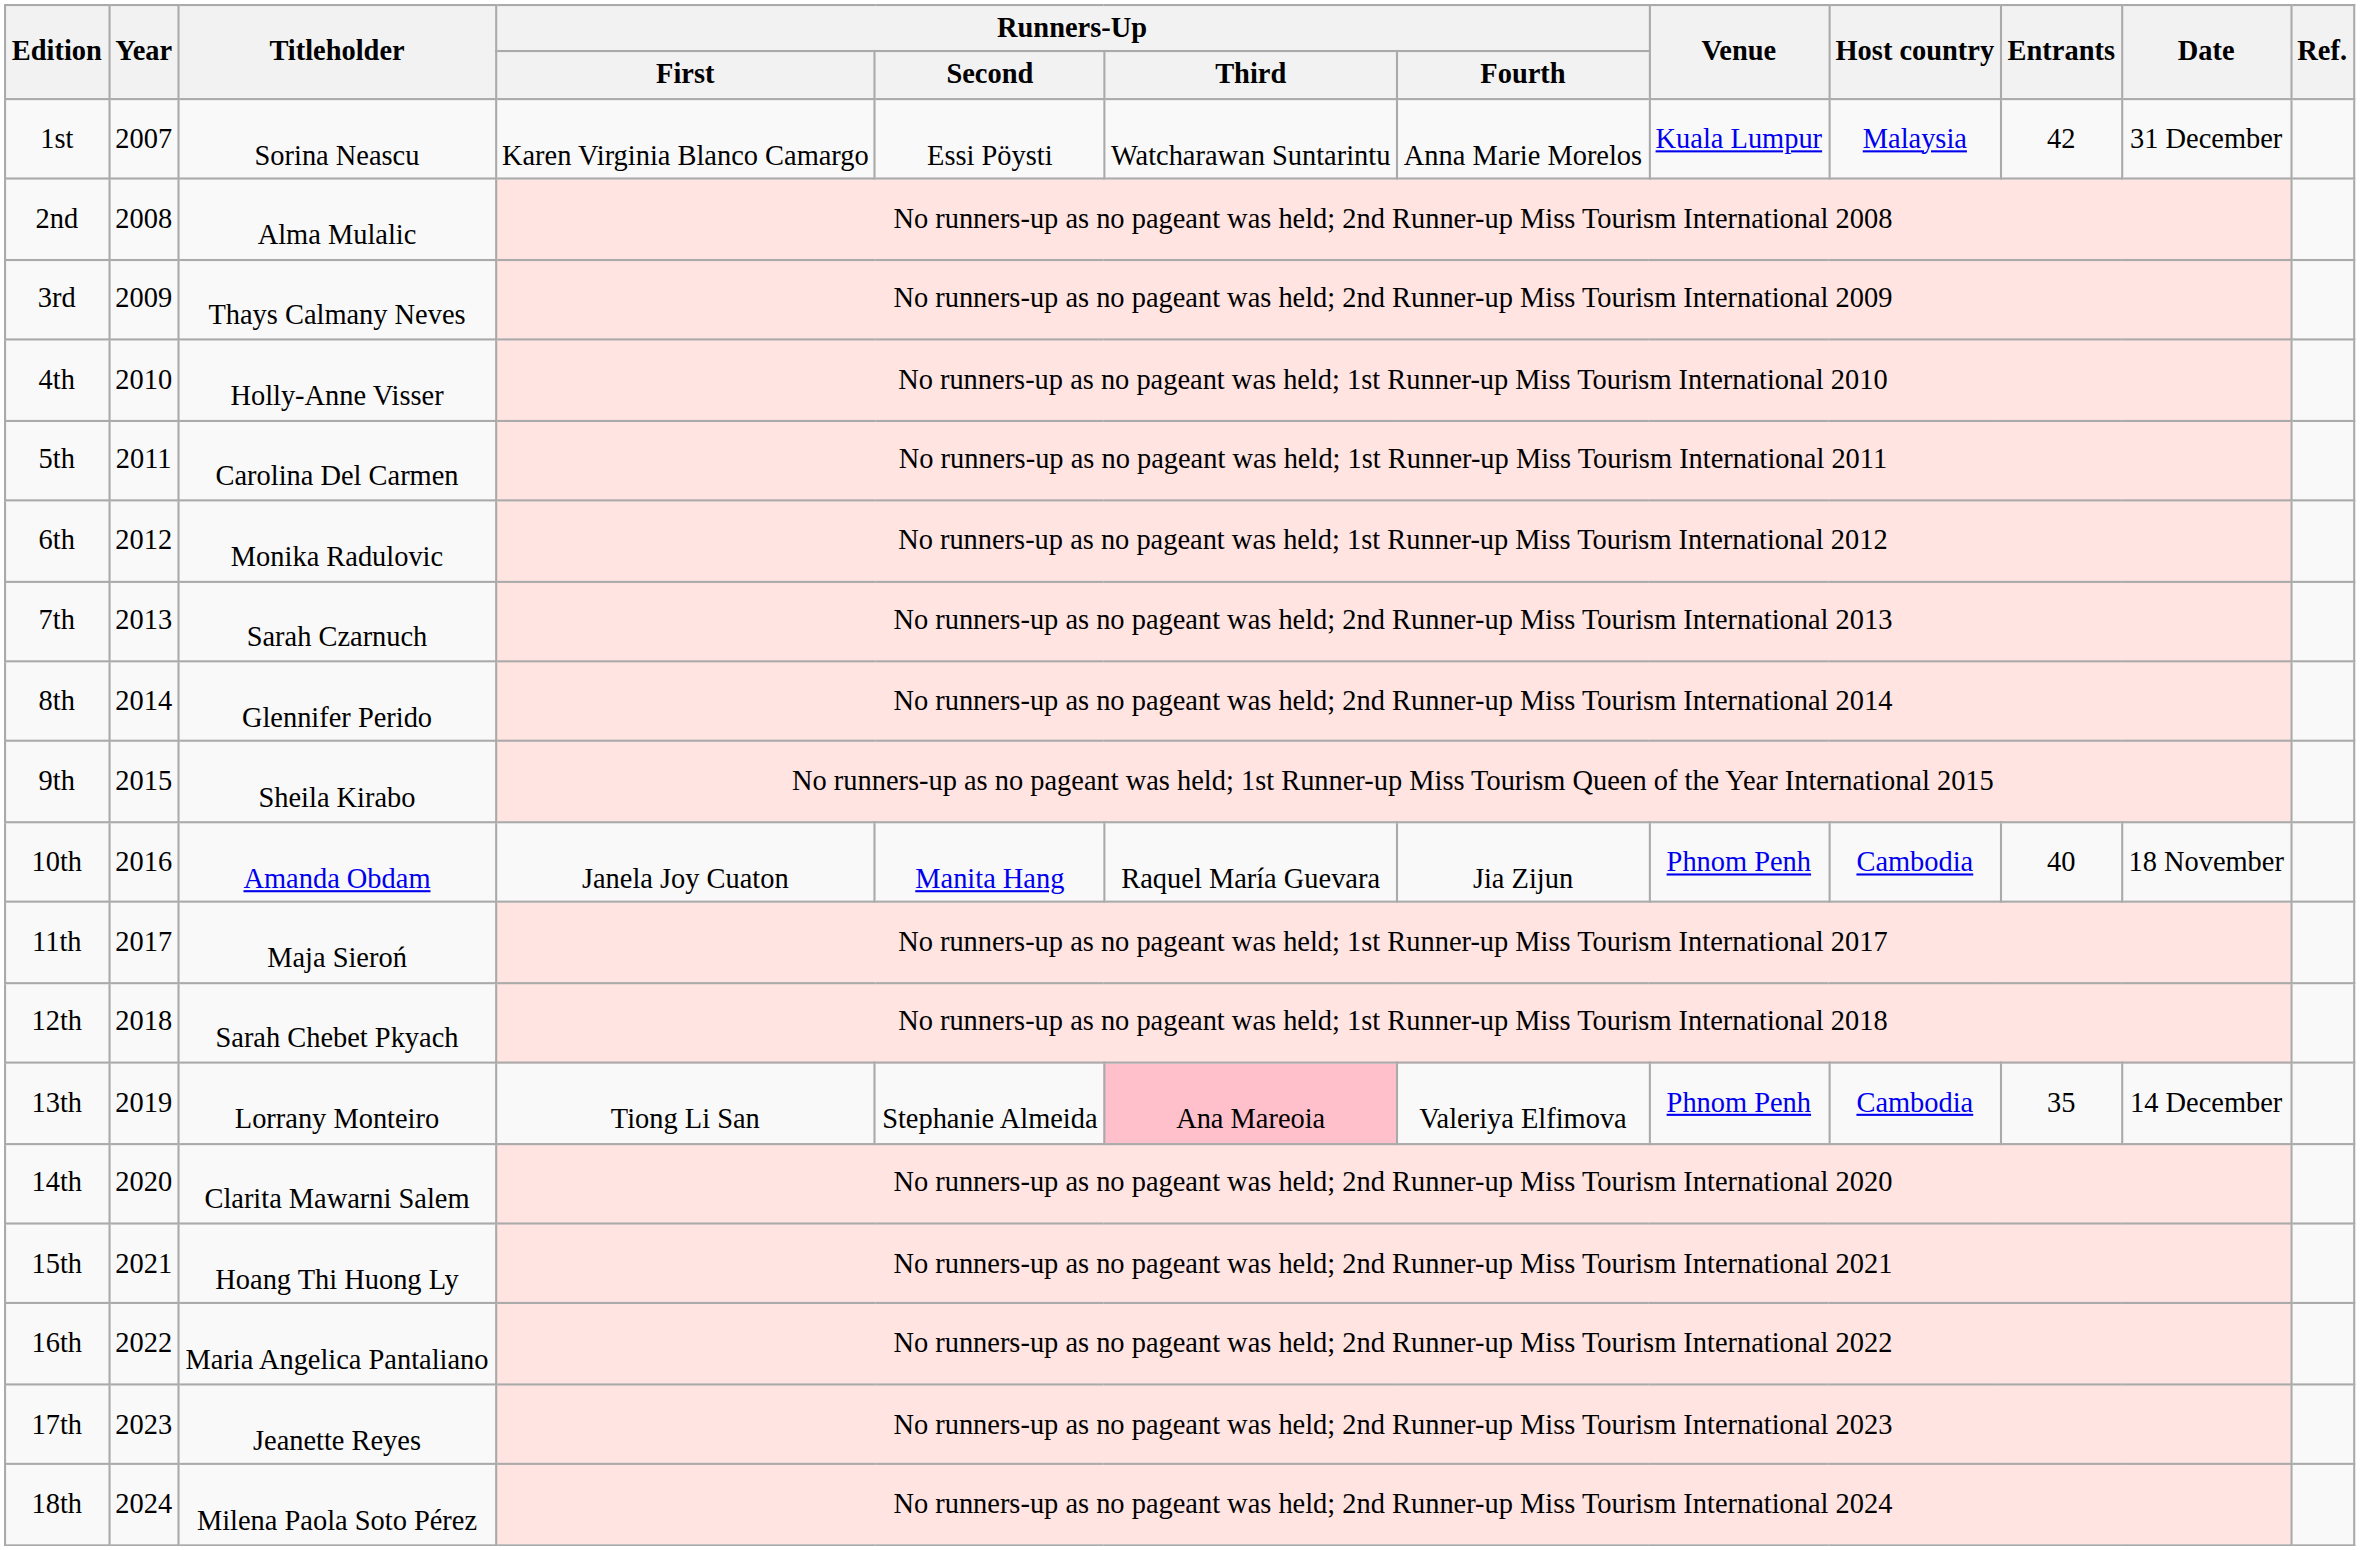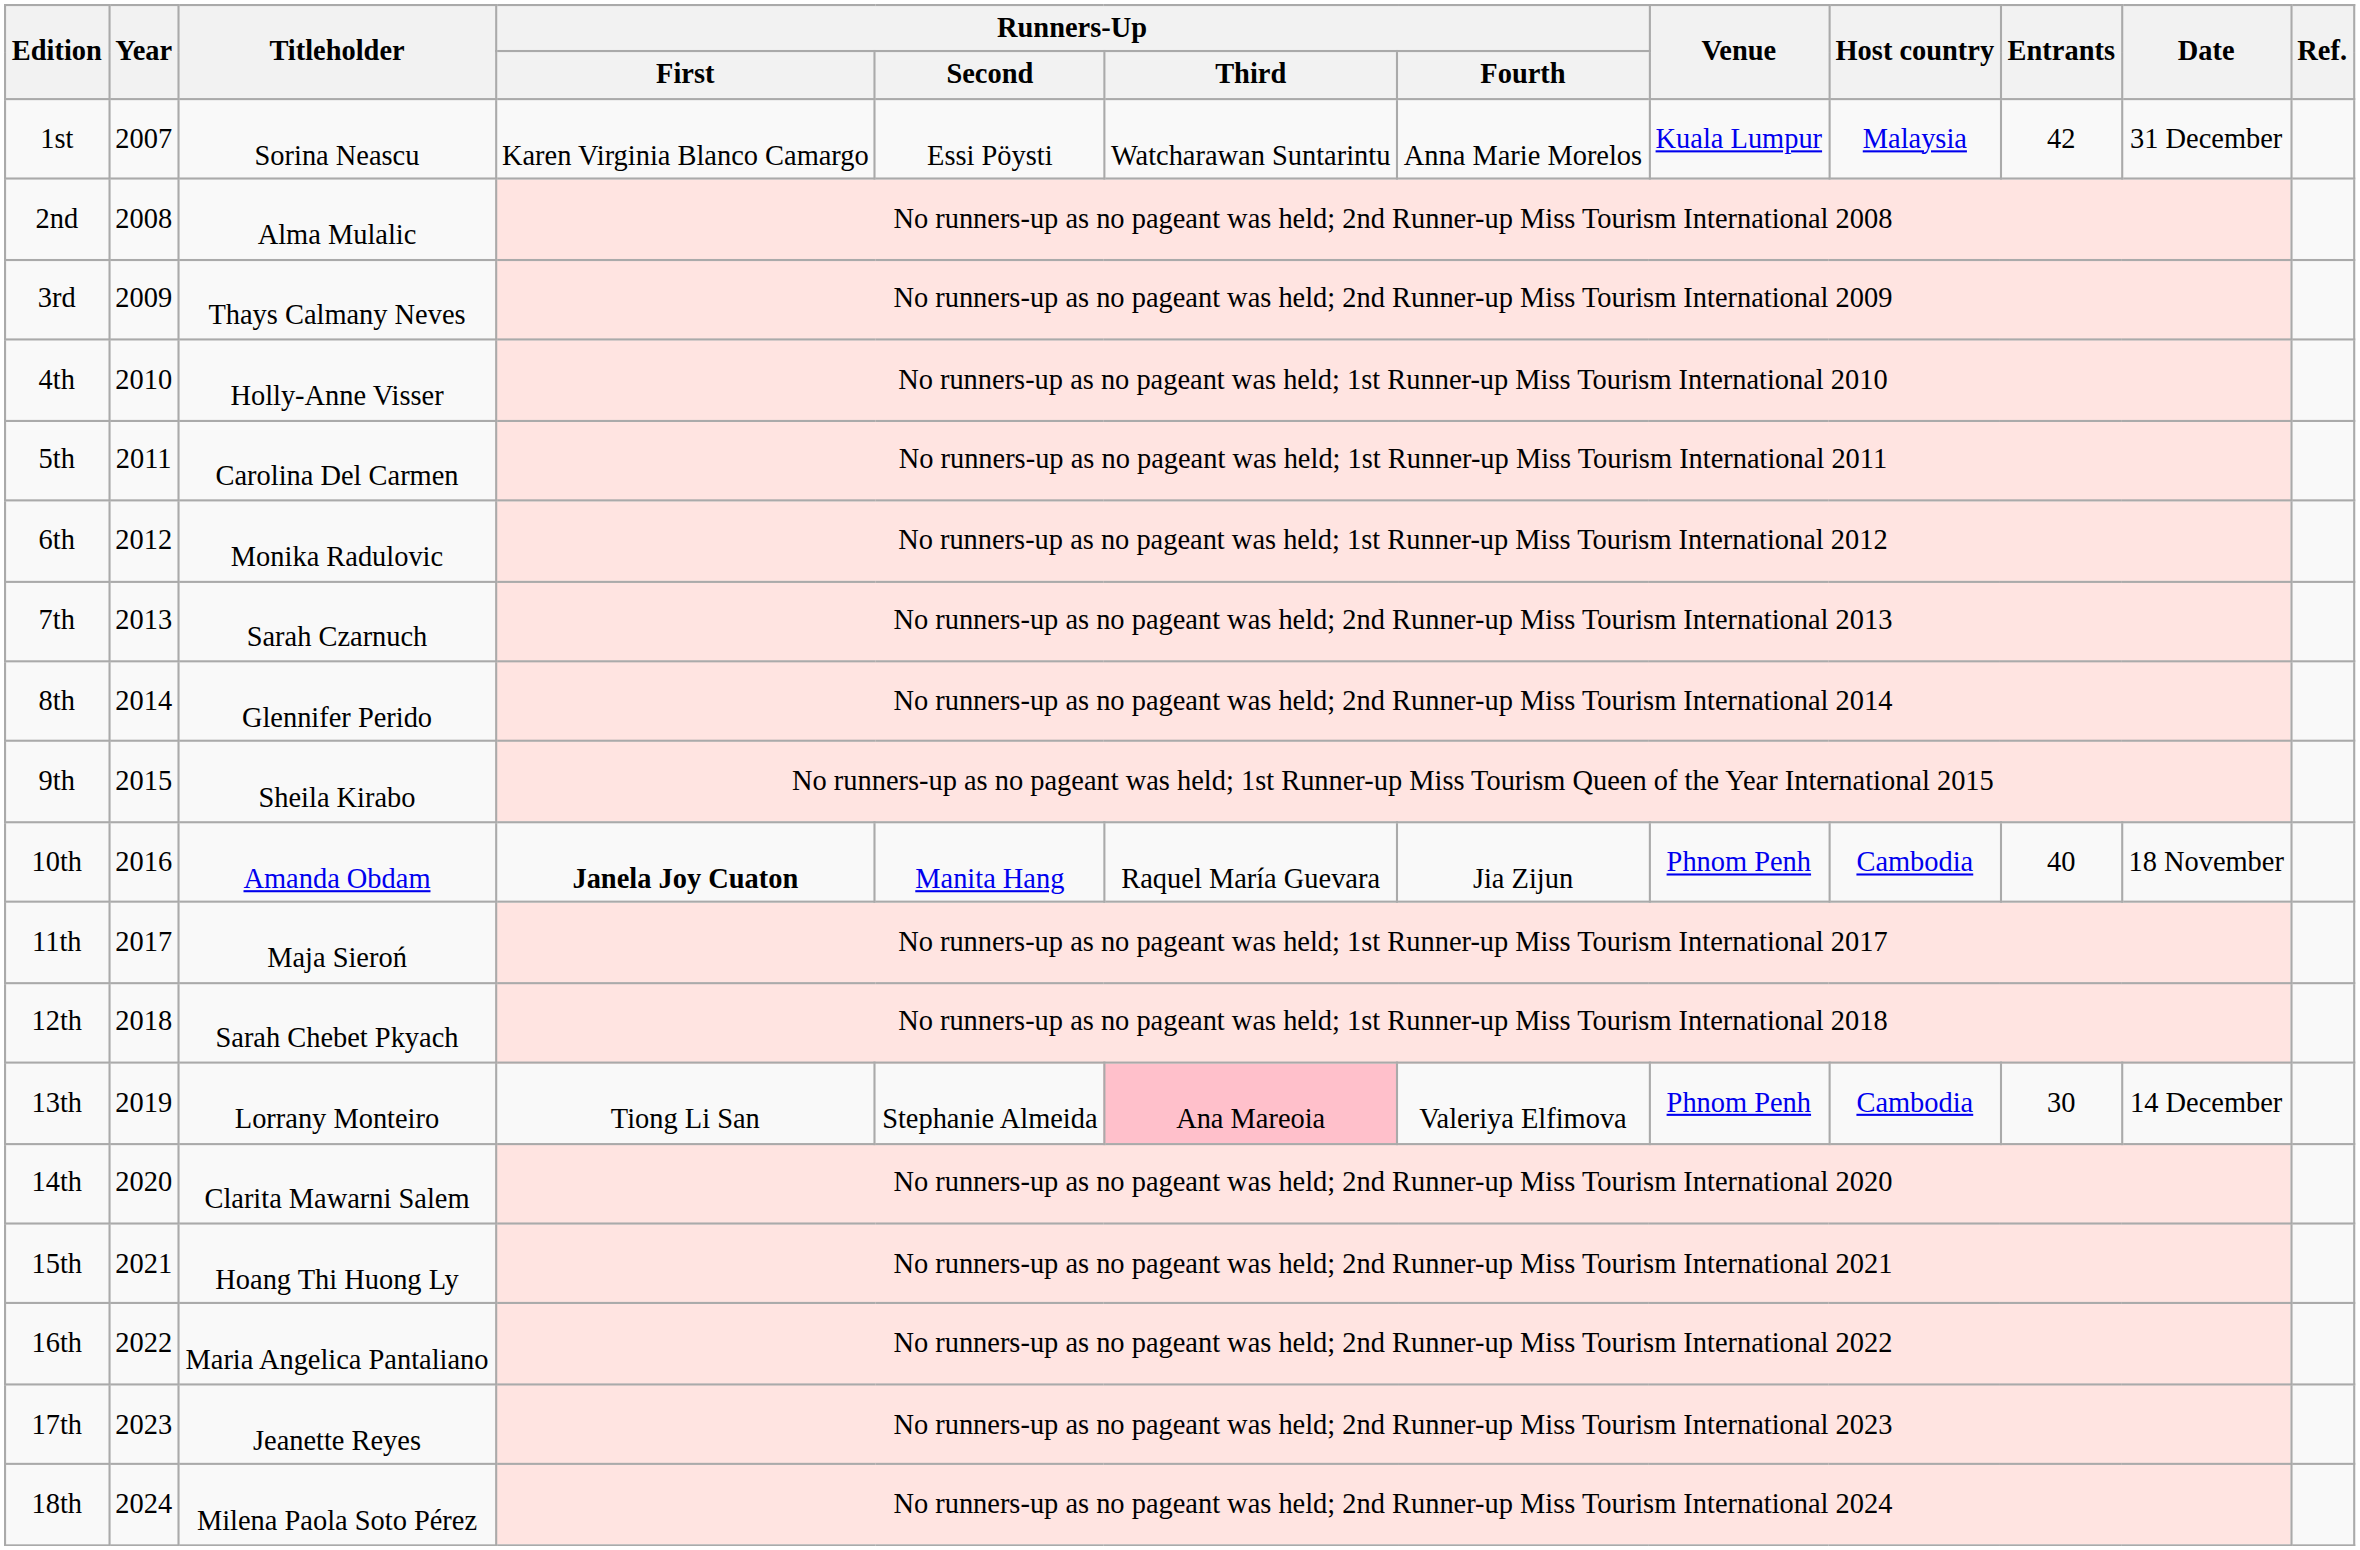 <table class="wikitable sortable" style="font-size: 85%; text-align:center">
 <tr>
 <th rowspan="2">Edition</th>
 <th rowspan="2">Year</th>
 <th rowspan="2">Titleholder</th>
 <th colspan="4">Runners-Up</th>
 <th rowspan="2">Venue</th>
 <th rowspan="2">Host country</th>
 <th rowspan="2">Entrants</th>
 <th rowspan="2">Date</th>
 <th rowspan="2">Ref.</th>
 </tr>
 <tr>
 <th>First</th>
 <th>Second</th>
 <th>Third</th>
 <th>Fourth</th>
 </tr>
 <tr>
 <td>1st</td>
 <td>2007</td>
 <td><strong><br></strong>Sorina Neascu</td>
 <td><br>Karen Virginia Blanco Camargo</td>
 <td><br>Essi Pöysti</td>
 <td><br>Watcharawan Suntarintu</td>
 <td><br>Anna Marie Morelos</td>
 <td><a href='#'>Kuala Lumpur</a></td>
 <td><a href='#'>Malaysia</a></td>
 <td>42</td>
 <td>31 December</td>
 <td></td>
 </tr>
 <tr>
 <td>2nd</td>
 <td>2008</td>
 <td><strong><br></strong>Alma Mulalic</td>
 <td colspan="8" bgcolor="#FFE4E1">No runners-up as no pageant was held; 2nd Runner-up Miss Tourism International 2008</td>
 <td></td>
 </tr>
 <tr>
 <td>3rd</td>
 <td>2009</td>
 <td><strong><br></strong>Thays Calmany Neves</td>
 <td colspan="8" bgcolor="#FFE4E1">No runners-up as no pageant was held; 2nd Runner-up Miss Tourism International 2009</td>
 <td></td>
 </tr>
 <tr>
 <td>4th</td>
 <td>2010</td>
 <td><strong></strong><br>Holly-Anne Visser</td>
 <td colspan="8" bgcolor="#FFE4E1">No runners-up as no pageant was held; 1st Runner-up Miss Tourism International 2010</td>
 <td></td>
 </tr>
 <tr>
 <td>5th</td>
 <td>2011</td>
 <td><strong></strong><br>Carolina Del Carmen</td>
 <td colspan="8" bgcolor="#FFE4E1">No runners-up as no pageant was held; 1st Runner-up Miss Tourism International 2011</td>
 <td></td>
 </tr>
 <tr>
 <td>6th</td>
 <td>2012</td>
 <td><strong></strong><br>Monika Radulovic</td>
 <td colspan="8" bgcolor="#FFE4E1">No runners-up as no pageant was held; 1st Runner-up Miss Tourism International 2012</td>
 <td></td>
 </tr>
 <tr>
 <td>7th</td>
 <td>2013</td>
 <td><strong></strong><br>Sarah Czarnuch</td>
 <td colspan="8" bgcolor="#FFE4E1">No runners-up as no pageant was held; 2nd Runner-up Miss Tourism International 2013</td>
 <td></td>
 </tr>
 <tr>
 <td>8th</td>
 <td>2014</td>
 <td><strong></strong><br>Glennifer Perido</td>
 <td colspan="8" bgcolor="#FFE4E1">No runners-up as no pageant was held; 2nd Runner-up Miss Tourism International 2014</td>
 <td></td>
 </tr>
 <tr>
 <td>9th</td>
 <td>2015</td>
 <td><strong></strong><br>Sheila Kirabo</td>
 <td colspan="8" bgcolor="#FFE4E1">No runners-up as no pageant was held; 1st Runner-up Miss Tourism Queen of the Year International 2015</td>
 <td></td>
 </tr>
 <tr>
 <td>10th</td>
 <td>2016</td>
 <td><strong></strong><br><a href='#'>Amanda Obdam</a></td>
-<td><br>Janela Joy Cuaton</td>
+<td><strong><br>Janela Joy Cuaton</strong></td>
 <td><br><a href='#'>Manita Hang</a></td>
 <td><br>Raquel María Guevara</td>
 <td><br>Jia Zijun</td>
 <td><a href='#'>Phnom Penh</a></td>
 <td><a href='#'>Cambodia</a></td>
 <td>40</td>
 <td>18 November</td>
 <td></td>
 </tr>
 <tr>
 <td>11th</td>
 <td>2017</td>
 <td><strong></strong><br>Maja Sieroń</td>
 <td colspan="8" bgcolor="#FFE4E1">No runners-up as no pageant was held; 1st Runner-up Miss Tourism International 2017</td>
 <td></td>
 </tr>
 <tr>
 <td>12th</td>
 <td>2018</td>
 <td><strong></strong><br>Sarah Chebet Pkyach</td>
 <td colspan="8" bgcolor="#FFE4E1">No runners-up as no pageant was held; 1st Runner-up Miss Tourism International 2018</td>
 <td></td>
 </tr>
 <tr>
 <td>13th</td>
 <td>2019</td>
 <td><strong><br></strong>Lorrany Monteiro</td>
 <td><br>Tiong Li San</td>
 <td><br>Stephanie Almeida</td>
 <td style="background: pink;"><br>Ana Mareoia</td>
 <td><br>Valeriya Elfimova</td>
 <td><a href='#'>Phnom Penh</a></td>
 <td><a href='#'>Cambodia</a></td>
-<td>35</td>
+<td>30</td>
 <td>14 December</td>
 <td></td>
 </tr>
 <tr>
 <td>14th</td>
 <td>2020</td>
 <td><strong><br></strong>Clarita Mawarni Salem</td>
 <td colspan="8" bgcolor="#FFE4E1">No runners-up as no pageant was held; 2nd Runner-up Miss Tourism International 2020</td>
 <td></td>
 </tr>
 <tr>
 <td>15th</td>
 <td>2021</td>
 <td><strong><br></strong>Hoang Thi Huong Ly</td>
 <td colspan="8" bgcolor="#FFE4E1">No runners-up as no pageant was held; 2nd Runner-up Miss Tourism International 2021</td>
 <td></td>
 </tr>
 <tr>
 <td>16th</td>
 <td>2022</td>
 <td><strong><br></strong>Maria Angelica Pantaliano</td>
 <td colspan="8" bgcolor="#FFE4E1">No runners-up as no pageant was held; 2nd Runner-up Miss Tourism International 2022</td>
 <td></td>
 </tr>
 <tr>
 <td>17th</td>
 <td>2023</td>
 <td><strong><br></strong>Jeanette Reyes</td>
 <td colspan="8" bgcolor="#FFE4E1">No runners-up as no pageant was held; 2nd Runner-up Miss Tourism International 2023</td>
 <td></td>
 </tr>
 <tr>
 <td>18th</td>
 <td>2024</td>
 <td><strong><br></strong>Milena Paola Soto Pérez</td>
 <td colspan="8" bgcolor="#FFE4E1">No runners-up as no pageant was held; 2nd Runner-up Miss Tourism International 2024</td>
 <td></td>
 </tr>
 </table>
